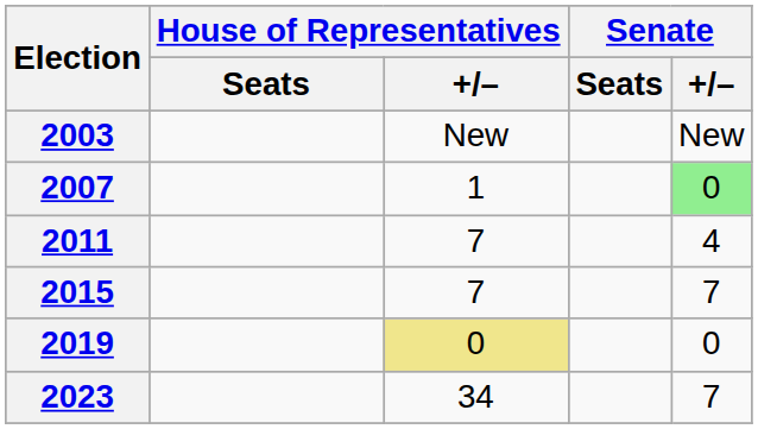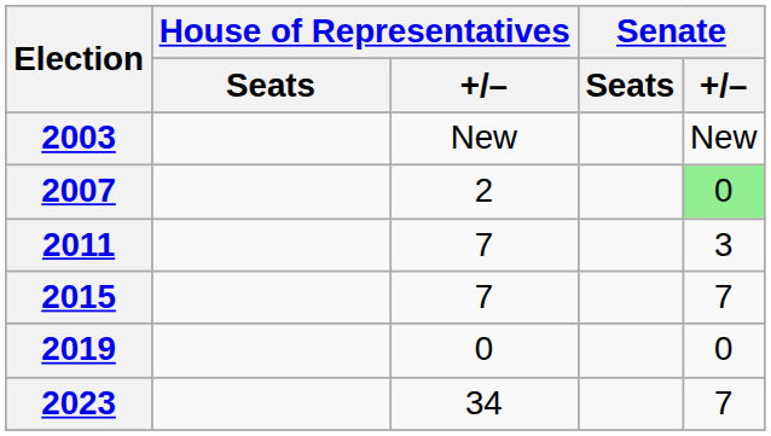 <table class="wikitable" style="text-align:center">
 <tr>
 <th rowspan="2">Election</th>
 <th colspan="2"><a href='#'>House of Representatives</a></th>
 <th colspan="2"><a href='#'>Senate</a></th>
 </tr>
 <tr>
 <th>Seats</th>
 <th>+/–</th>
 <th>Seats</th>
 <th>+/–</th>
 </tr>
 <tr>
 <th><a href='#'>2003</a></th>
 <td></td>
 <td>New</td>
 <td></td>
 <td>New</td>
 </tr>
 <tr>
 <th><a href='#'>2007</a></th>
 <td></td>
-<td> 1</td>
+<td> 2</td>
 <td></td>
 <td style="background: lightgreen;"> 0</td>
 </tr>
 <tr>
 <th><a href='#'>2011</a></th>
 <td></td>
 <td> 7</td>
 <td></td>
-<td> 4</td>
+<td> 3</td>
 </tr>
 <tr>
 <th><a href='#'>2015</a></th>
 <td></td>
 <td> 7</td>
 <td></td>
 <td> 7</td>
 </tr>
 <tr>
 <th><a href='#'>2019</a></th>
 <td></td>
-<td style="background: khaki;"> 0</td>
+<td> 0</td>
 <td></td>
 <td> 0</td>
 </tr>
 <tr>
 <th><a href='#'>2023</a></th>
 <td></td>
 <td> 34</td>
 <td></td>
 <td> 7</td>
 </tr>
 </table>
